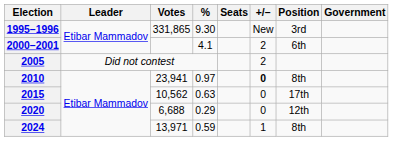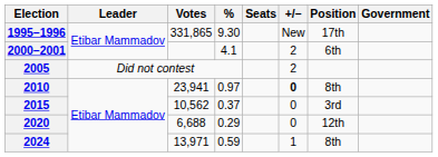 <table class=wikitable style=text-align:center>
 <tr>
 <th>Election</th>
 <th>Leader</th>
 <th>Votes</th>
 <th>%</th>
 <th>Seats</th>
 <th>+/–</th>
 <th>Position</th>
 <th>Government</th>
 </tr>
 <tr>
 <th><a href='#'>1995–1996</a></th>
 <td rowspan=2><a href='#'>Etibar Mammadov</a></td>
 <td>331,865</td>
 <td>9.30</td>
 <td></td>
 <td>New</td>
-<td> 3rd</td>
+<td> 17th</td>
 <td></td>
 </tr>
 <tr>
 <th><a href='#'>2000–2001</a></th>
 <td></td>
 <td>4.1</td>
 <td></td>
 <td> 2</td>
 <td> 6th</td>
 <td></td>
 </tr>
 <tr>
 <th><a href='#'>2005</a></th>
 <td colspan=3><em>Did not contest</em></td>
 <td></td>
 <td> 2</td>
 <td></td>
 <td></td>
 </tr>
 <tr>
 <th><a href='#'>2010</a></th>
 <td rowspan=4><a href='#'>Etibar Mammadov</a></td>
 <td>23,941</td>
 <td>0.97</td>
 <td></td>
 <td><strong> 0</strong></td>
 <td> 8th</td>
 <td></td>
 </tr>
 <tr>
 <th><a href='#'>2015</a></th>
 <td>10,562</td>
-<td>0.63</td>
+<td>0.37</td>
 <td></td>
 <td> 0</td>
-<td> 17th</td>
+<td> 3rd</td>
 <td></td>
 </tr>
 <tr>
 <th><a href='#'>2020</a></th>
 <td>6,688</td>
 <td>0.29</td>
 <td></td>
 <td> 0</td>
 <td> 12th</td>
 <td></td>
 </tr>
 <tr>
 <th><a href='#'>2024</a></th>
 <td>13,971</td>
 <td>0.59</td>
 <td></td>
 <td> 1</td>
 <td> 8th</td>
 <td></td>
 </tr>
 </table>
